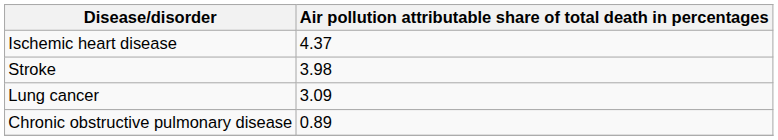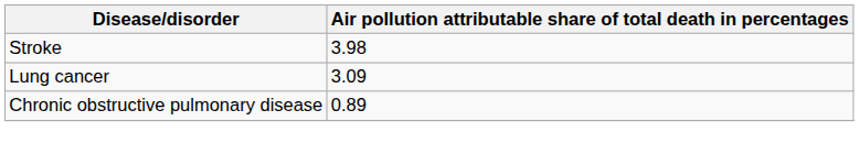 <table class="wikitable">
 <tr>
 <th>Disease/disorder</th>
 <th>Air pollution attributable share of total death in percentages</th>
-</tr>
-<tr>
-<td>Ischemic heart disease</td>
-<td>4.37</td>
 </tr>
 <tr>
 <td>Stroke</td>
 <td>3.98</td>
 </tr>
 <tr>
 <td>Lung cancer</td>
 <td>3.09</td>
 </tr>
 <tr>
 <td>Chronic obstructive pulmonary disease</td>
 <td>0.89</td>
 </tr>
 <tr>
 </tr>
 </table>
